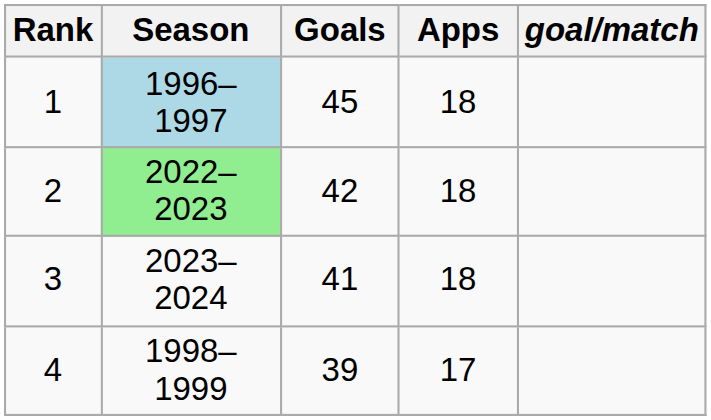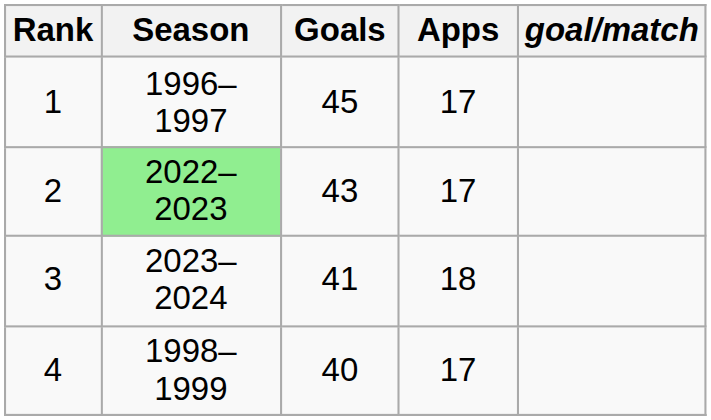 <table class="wikitable sortable">
 <tr>
 <th>Rank</th>
 <th width=80>Season</th>
 <th width=50>Goals</th>
 <th width=50>Apps</th>
 <th width=50><em>goal/match</em></th>
 </tr>
 <tr align=center>
 <td>1</td>
-<td style="background: lightblue;">1996–1997</td>
+<td>1996–1997</td>
 <td>45</td>
-<td>18</td>
+<td>17</td>
 <td></td>
 </tr>
 <tr align=center>
 <td>2</td>
 <td style="background: lightgreen;">2022–2023</td>
-<td>42</td>
-<td>18</td>
+<td>43</td>
+<td>17</td>
 <td></td>
 </tr>
 <tr align=center>
 <td>3</td>
 <td>2023–2024</td>
 <td>41</td>
 <td>18</td>
 <td></td>
 </tr>
 <tr align=center>
 <td>4</td>
 <td>1998–1999</td>
-<td>39</td>
+<td>40</td>
 <td>17</td>
 <td></td>
 </tr>
 <tr align=center>
 </tr>
 </table>
